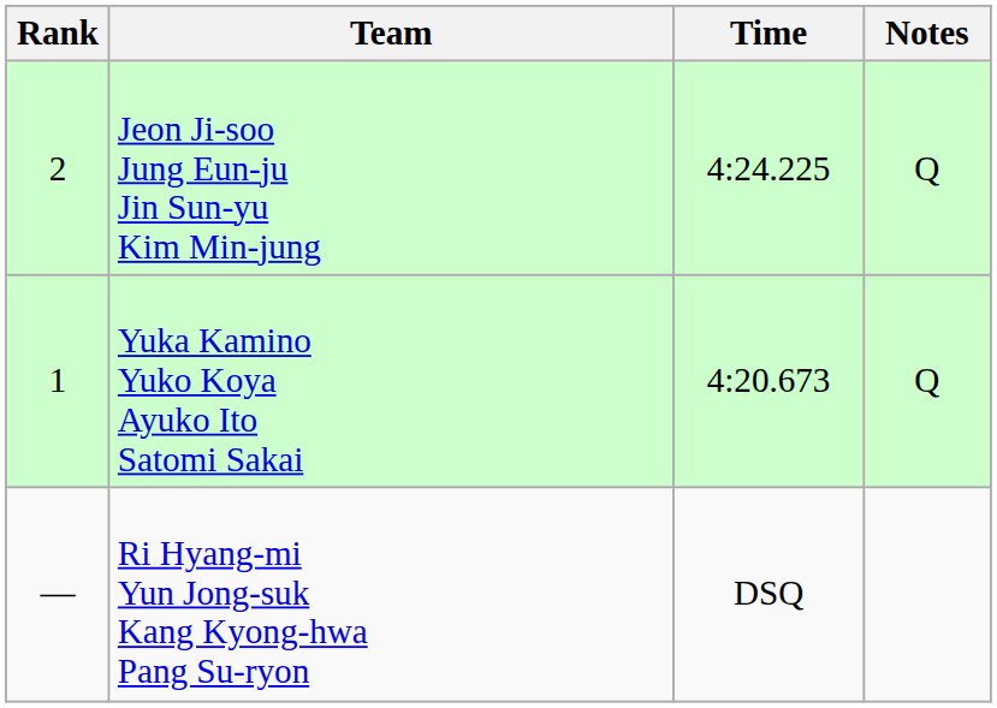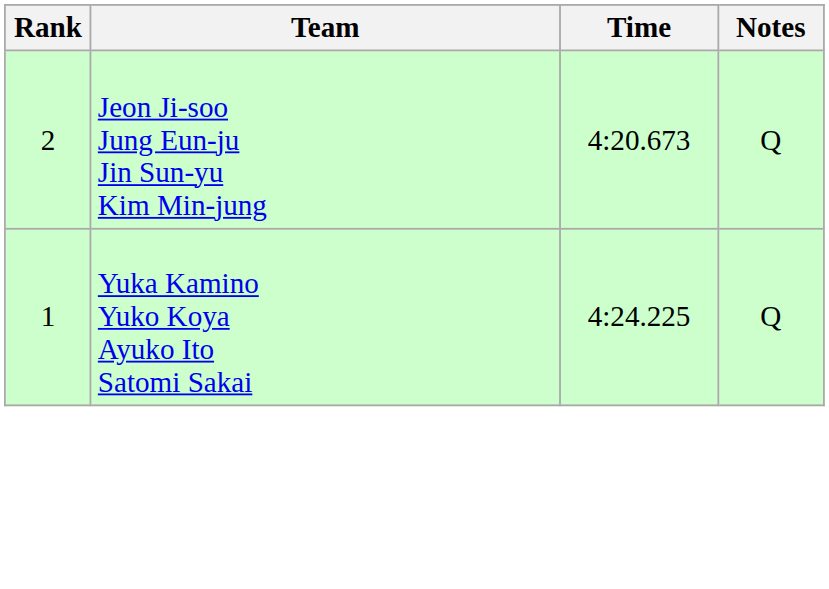 <table class=wikitable style="text-align:center">
 <tr>
 <th width=40>Rank</th>
 <th width=250>Team</th>
 <th width=80>Time</th>
 <th width=50>Notes</th>
 </tr>
 <tr bgcolor="ccffcc">
 <td>2</td>
 <td align=left><br><a href='#'>Jeon Ji-soo</a><br><a href='#'>Jung Eun-ju</a><br><a href='#'>Jin Sun-yu</a><br><a href='#'>Kim Min-jung</a></td>
-<td>4:24.225</td>
+<td>4:20.673</td>
 <td>Q</td>
 </tr>
 <tr bgcolor="ccffcc">
 <td>1</td>
 <td align=left><br><a href='#'>Yuka Kamino</a><br><a href='#'>Yuko Koya</a><br><a href='#'>Ayuko Ito</a><br><a href='#'>Satomi Sakai</a></td>
-<td>4:20.673</td>
+<td>4:24.225</td>
 <td>Q</td>
 </tr>
-<tr>
-<td>—</td>
-<td align=left><br><a href='#'>Ri Hyang-mi</a><br><a href='#'>Yun Jong-suk</a><br><a href='#'>Kang Kyong-hwa</a><br><a href='#'>Pang Su-ryon</a></td>
-<td>DSQ</td>
-<td></td>
-</tr>
 </table>
